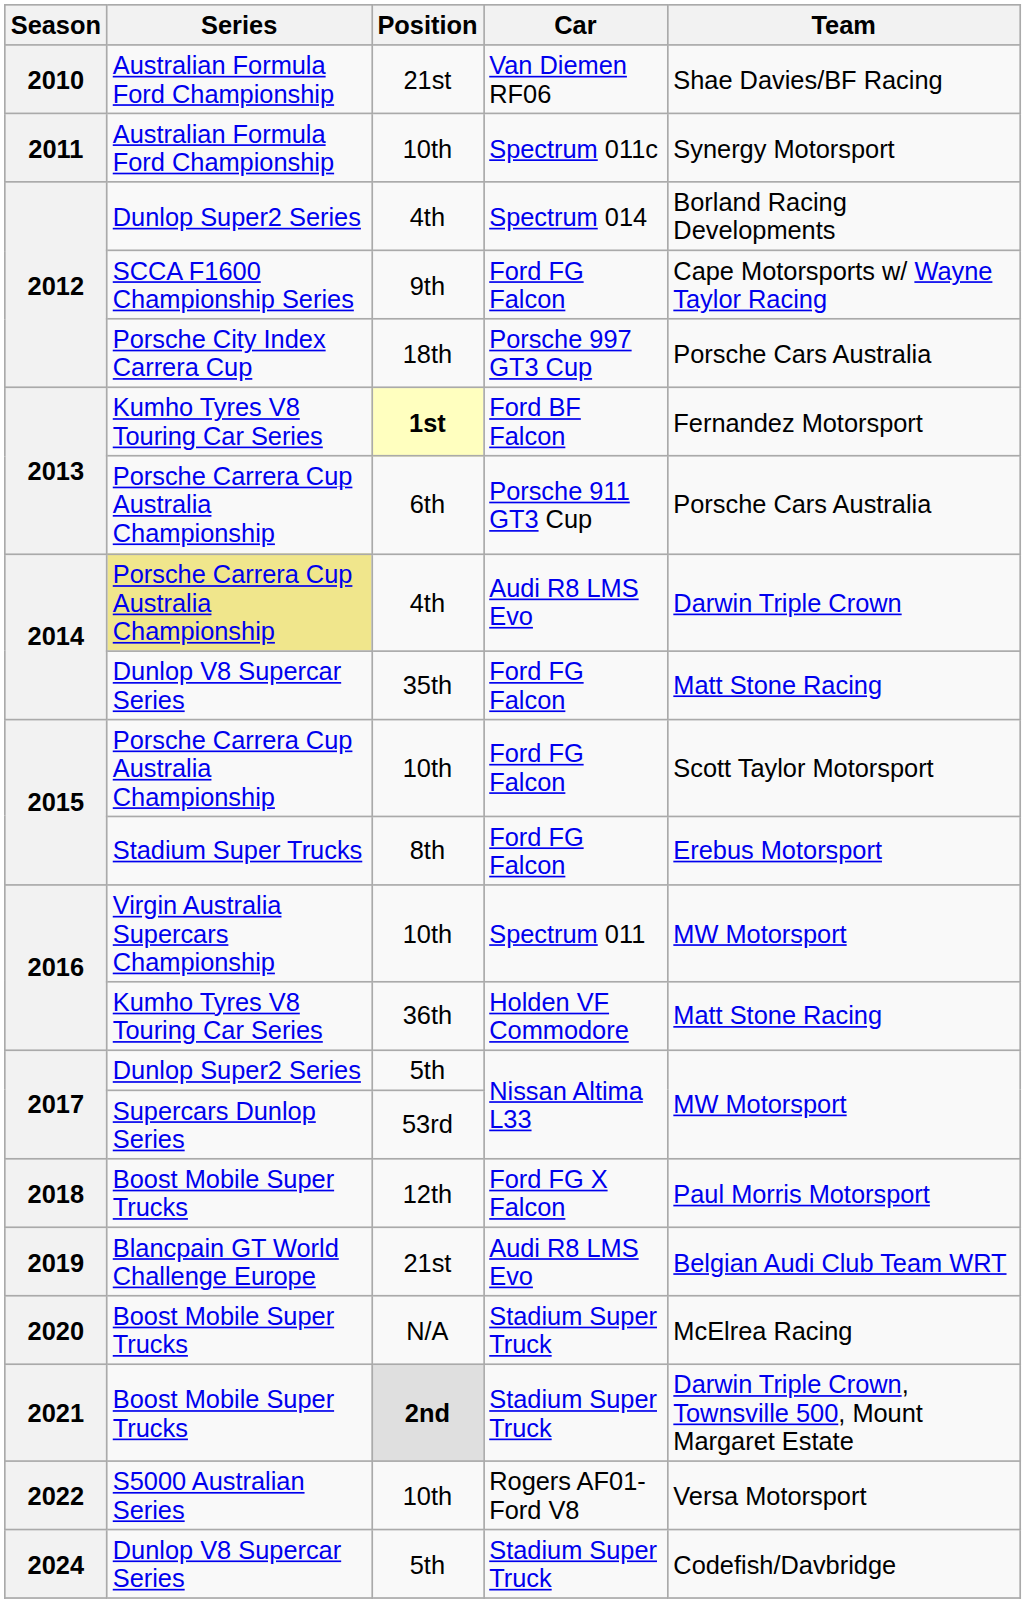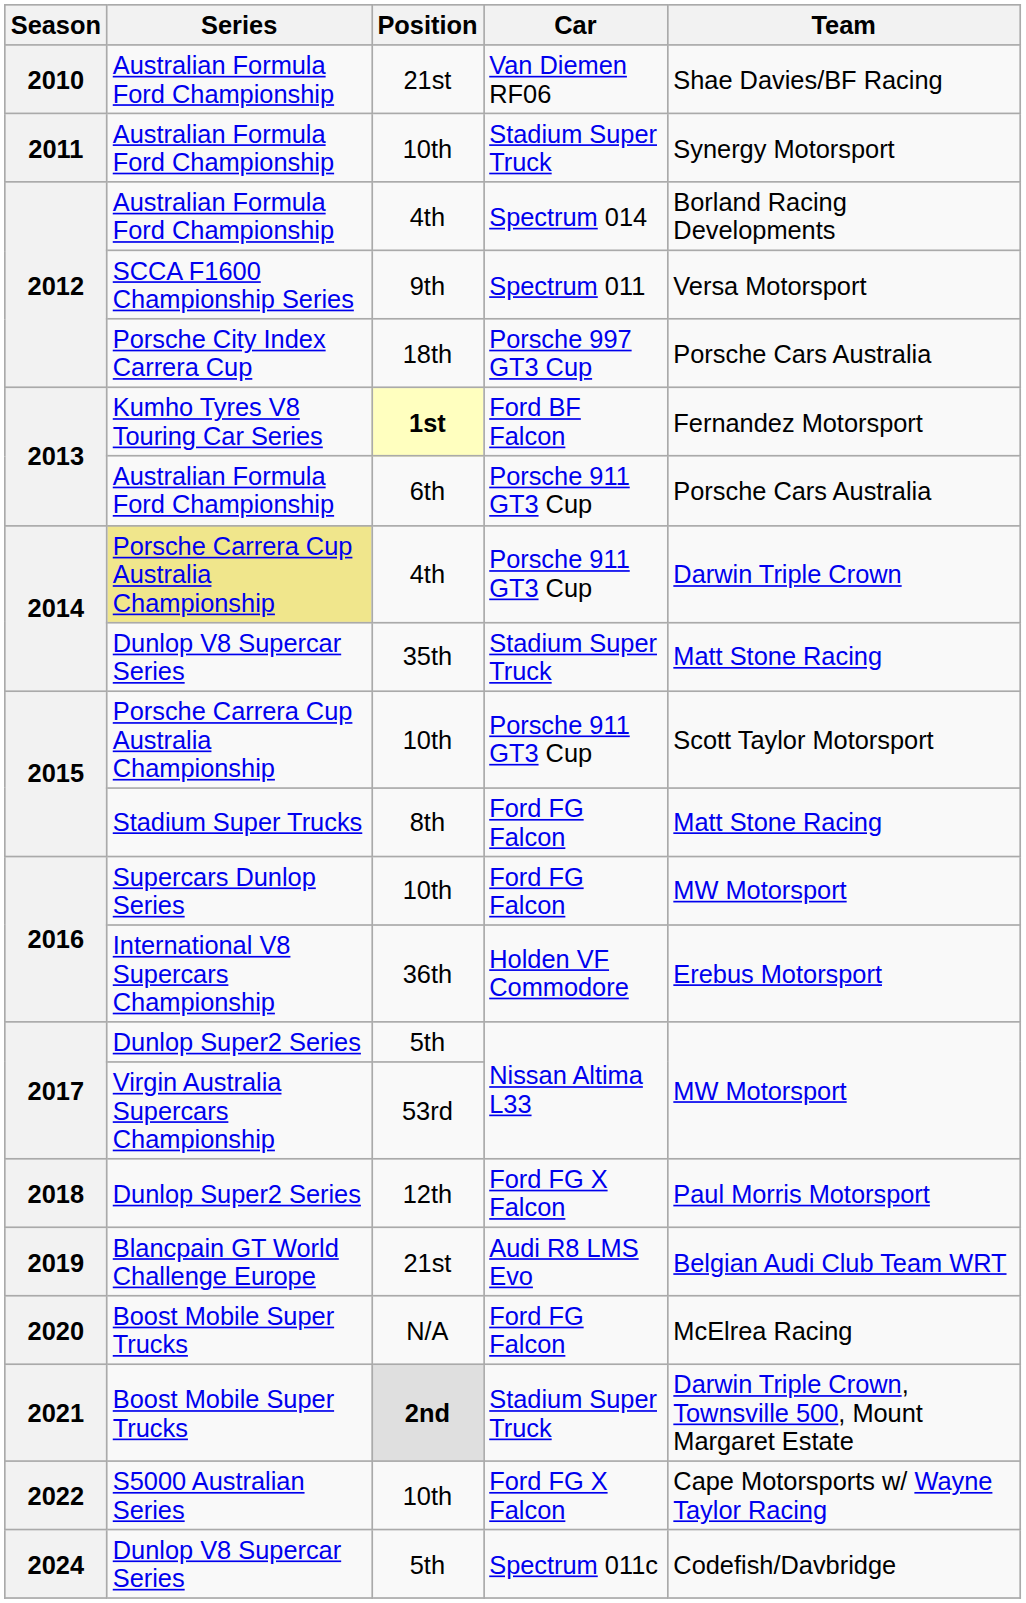 <table class="wikitable" style="font-size: 95%;">
 <tr>
 <th>Season</th>
 <th>Series</th>
 <th>Position</th>
 <th>Car</th>
 <th>Team</th>
 </tr>
 <tr>
 <th>2010</th>
 <td><a href='#'>Australian Formula Ford Championship</a></td>
 <td align="center">21st</td>
 <td><a href='#'>Van Diemen</a> RF06</td>
 <td>Shae Davies/BF Racing</td>
 </tr>
 <tr>
 <th>2011</th>
 <td><a href='#'>Australian Formula Ford Championship</a></td>
 <td align="center">10th</td>
-<td><a href='#'>Spectrum</a> 011c</td>
+<td><a href='#'>Stadium Super Truck</a></td>
 <td>Synergy Motorsport</td>
 </tr>
 <tr>
 <th rowspan=3>2012</th>
-<td><a href='#'>Dunlop Super2 Series</a></td>
+<td><a href='#'>Australian Formula Ford Championship</a></td>
 <td align="center">4th</td>
 <td><a href='#'>Spectrum</a> 014</td>
 <td>Borland Racing Developments</td>
 </tr>
 <tr>
 <td><a href='#'>SCCA F1600 Championship Series</a></td>
 <td align="center">9th</td>
-<td><a href='#'>Ford FG Falcon</a></td>
-<td>Cape Motorsports w/ <a href='#'>Wayne Taylor Racing</a></td>
+<td><a href='#'>Spectrum</a> 011</td>
+<td>Versa Motorsport</td>
 </tr>
 <tr>
 <td><a href='#'>Porsche City Index Carrera Cup</a></td>
 <td align="center">18th</td>
 <td><a href='#'>Porsche 997 GT3 Cup</a></td>
 <td>Porsche Cars Australia</td>
 </tr>
 <tr>
 <th rowspan=2>2013</th>
 <td><a href='#'>Kumho Tyres V8 Touring Car Series</a></td>
 <td align="center" style="background: #ffffbf"><strong>1st</strong></td>
 <td><a href='#'>Ford BF Falcon</a></td>
 <td>Fernandez Motorsport</td>
 </tr>
 <tr>
-<td><a href='#'>Porsche Carrera Cup Australia Championship</a></td>
+<td><a href='#'>Australian Formula Ford Championship</a></td>
 <td align="center">6th</td>
 <td><a href='#'>Porsche 911 GT3</a> Cup</td>
 <td>Porsche Cars Australia</td>
 </tr>
 <tr>
 <th rowspan=2>2014</th>
 <td style="background: khaki;"><a href='#'>Porsche Carrera Cup Australia Championship</a></td>
 <td align="center">4th</td>
-<td><a href='#'>Audi R8 LMS Evo</a></td>
+<td><a href='#'>Porsche 911 GT3</a> Cup</td>
 <td><a href='#'>Darwin Triple Crown</a></td>
 </tr>
 <tr>
 <td><a href='#'>Dunlop V8 Supercar Series</a></td>
 <td align="center">35th</td>
-<td><a href='#'>Ford FG Falcon</a></td>
+<td><a href='#'>Stadium Super Truck</a></td>
 <td><a href='#'>Matt Stone Racing</a></td>
 </tr>
 <tr>
 <th rowspan=2>2015</th>
 <td><a href='#'>Porsche Carrera Cup Australia Championship</a></td>
 <td align="center">10th</td>
-<td><a href='#'>Ford FG Falcon</a></td>
+<td><a href='#'>Porsche 911 GT3</a> Cup</td>
 <td>Scott Taylor Motorsport</td>
 </tr>
 <tr>
 <td><a href='#'>Stadium Super Trucks</a></td>
 <td align="center">8th</td>
 <td><a href='#'>Ford FG Falcon</a></td>
-<td><a href='#'>Erebus Motorsport</a></td>
+<td><a href='#'>Matt Stone Racing</a></td>
 </tr>
 <tr>
 <th rowspan=2>2016</th>
-<td><a href='#'>Virgin Australia Supercars Championship</a></td>
+<td><a href='#'>Supercars Dunlop Series</a></td>
 <td align="center">10th</td>
-<td><a href='#'>Spectrum</a> 011</td>
+<td><a href='#'>Ford FG Falcon</a></td>
 <td><a href='#'>MW Motorsport</a></td>
 </tr>
 <tr>
-<td><a href='#'>Kumho Tyres V8 Touring Car Series</a></td>
+<td><a href='#'>International V8 Supercars Championship</a></td>
 <td align="center">36th</td>
 <td><a href='#'>Holden VF Commodore</a></td>
-<td><a href='#'>Matt Stone Racing</a></td>
+<td><a href='#'>Erebus Motorsport</a></td>
 </tr>
 <tr>
 <th rowspan=2>2017</th>
 <td><a href='#'>Dunlop Super2 Series</a></td>
 <td align="center">5th</td>
 <td rowspan=2><a href='#'>Nissan Altima L33</a></td>
 <td align=left rowspan=2><a href='#'>MW Motorsport</a></td>
 </tr>
 <tr>
-<td><a href='#'>Supercars Dunlop Series</a></td>
+<td><a href='#'>Virgin Australia Supercars Championship</a></td>
 <td align="center">53rd</td>
 </tr>
 <tr>
 <th>2018</th>
-<td><a href='#'>Boost Mobile Super Trucks</a></td>
+<td><a href='#'>Dunlop Super2 Series</a></td>
 <td align="center">12th</td>
 <td><a href='#'>Ford FG X Falcon</a></td>
 <td><a href='#'>Paul Morris Motorsport</a></td>
 </tr>
 <tr>
 <th>2019</th>
 <td><a href='#'>Blancpain GT World Challenge Europe</a></td>
 <td align="center">21st</td>
 <td><a href='#'>Audi R8 LMS Evo</a></td>
 <td><a href='#'>Belgian Audi Club Team WRT</a></td>
 </tr>
 <tr>
 <th>2020</th>
 <td><a href='#'>Boost Mobile Super Trucks</a></td>
 <td align="center">N/A</td>
-<td><a href='#'>Stadium Super Truck</a></td>
+<td><a href='#'>Ford FG Falcon</a></td>
 <td>McElrea Racing</td>
 </tr>
 <tr>
 <th>2021</th>
 <td><a href='#'>Boost Mobile Super Trucks</a></td>
 <td align="center" style="background: #dfdfdf"><strong>2nd</strong></td>
 <td><a href='#'>Stadium Super Truck</a></td>
 <td><a href='#'>Darwin Triple Crown</a>, <a href='#'>Townsville 500</a>, Mount Margaret Estate</td>
 </tr>
 <tr>
 <th>2022</th>
 <td><a href='#'>S5000 Australian Series</a></td>
 <td align="center">10th</td>
-<td>Rogers AF01- Ford V8</td>
-<td>Versa Motorsport</td>
+<td><a href='#'>Ford FG X Falcon</a></td>
+<td>Cape Motorsports w/ <a href='#'>Wayne Taylor Racing</a></td>
 </tr>
 <tr>
 <th>2024</th>
 <td><a href='#'>Dunlop V8 Supercar Series</a></td>
 <td align="center">5th</td>
-<td><a href='#'>Stadium Super Truck</a></td>
+<td><a href='#'>Spectrum</a> 011c</td>
 <td>Codefish/Davbridge</td>
 </tr>
 </table>
